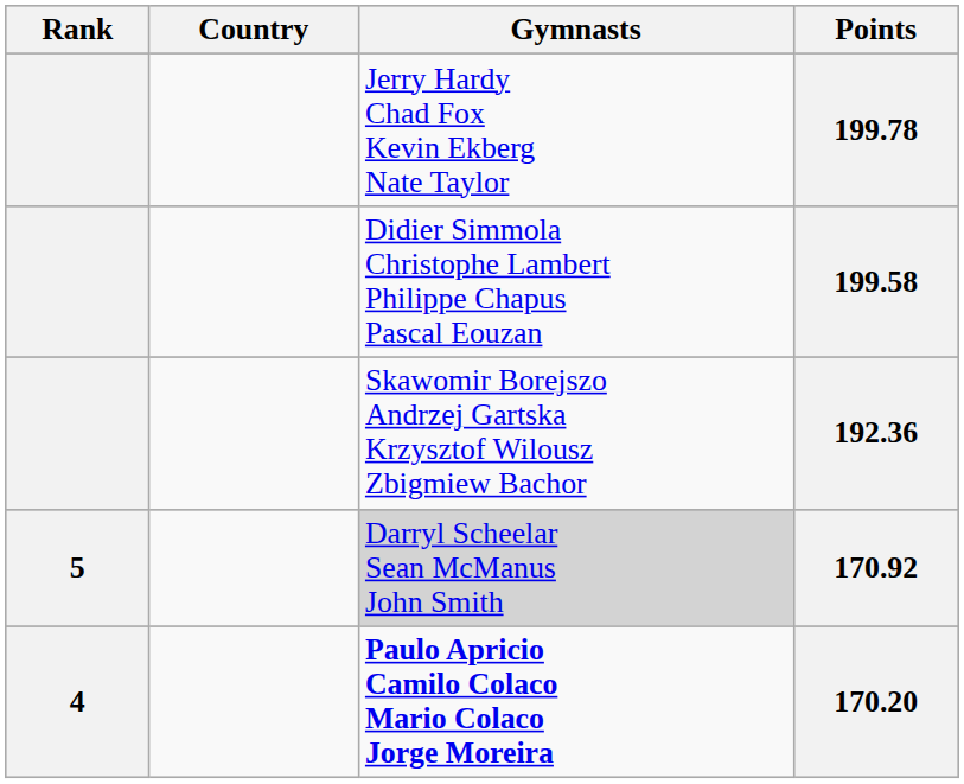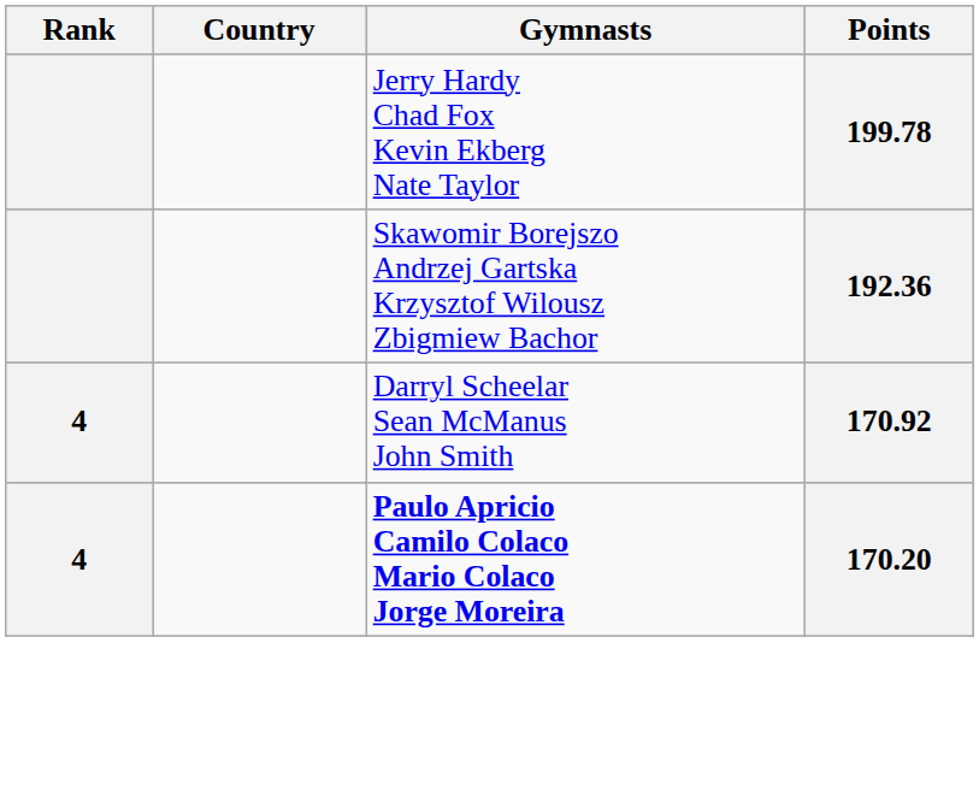 <table class="wikitable" width=500>
 <tr bgcolor="#efefef">
 <th>Rank</th>
 <th>Country</th>
 <th>Gymnasts</th>
 <th>Points</th>
 </tr>
 <tr>
 <th></th>
 <td></td>
 <td><a href='#'>Jerry Hardy</a> <br> <a href='#'>Chad Fox</a> <br> <a href='#'>Kevin Ekberg</a> <br> <a href='#'>Nate Taylor</a></td>
 <th>199.78</th>
 </tr>
 <tr>
 <th></th>
 <td></td>
-<td><a href='#'>Didier Simmola</a> <br> <a href='#'>Christophe Lambert</a> <br> <a href='#'>Philippe Chapus</a> <br> <a href='#'>Pascal Eouzan</a></td>
-<th>199.58</th>
-</tr>
-<tr>
-<th></th>
-<td></td>
 <td><a href='#'>Skawomir Borejszo</a> <br> <a href='#'>Andrzej Gartska</a> <br> <a href='#'>Krzysztof Wilousz</a> <br> <a href='#'>Zbigmiew Bachor</a></td>
 <th>192.36</th>
 </tr>
 <tr>
-<th>5</th>
+<th>4</th>
 <td></td>
-<td style="background: lightgrey;"><a href='#'>Darryl Scheelar</a> <br> <a href='#'>Sean McManus</a> <br> <a href='#'>John Smith</a></td>
+<td><a href='#'>Darryl Scheelar</a> <br> <a href='#'>Sean McManus</a> <br> <a href='#'>John Smith</a></td>
 <th>170.92</th>
 </tr>
 <tr>
 <th>4</th>
 <td></td>
 <td><strong><a href='#'>Paulo Apricio</a> <br> <a href='#'>Camilo Colaco</a> <br> <a href='#'>Mario Colaco</a> <br> <a href='#'>Jorge Moreira</a></strong></td>
 <th>170.20</th>
 </tr>
 </table>
